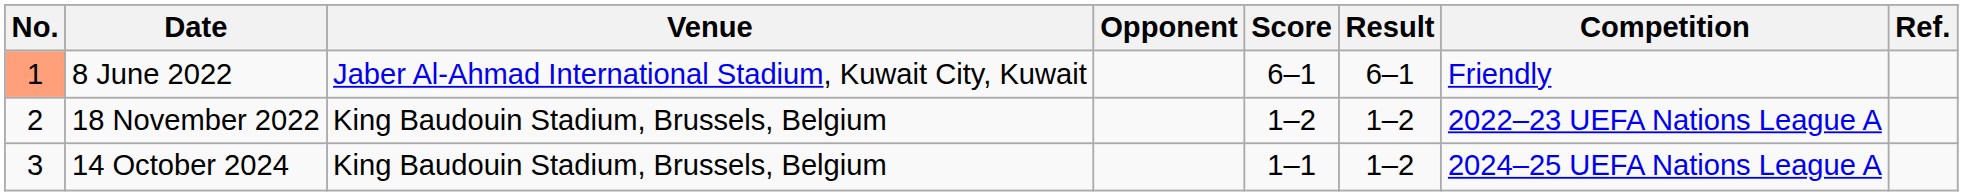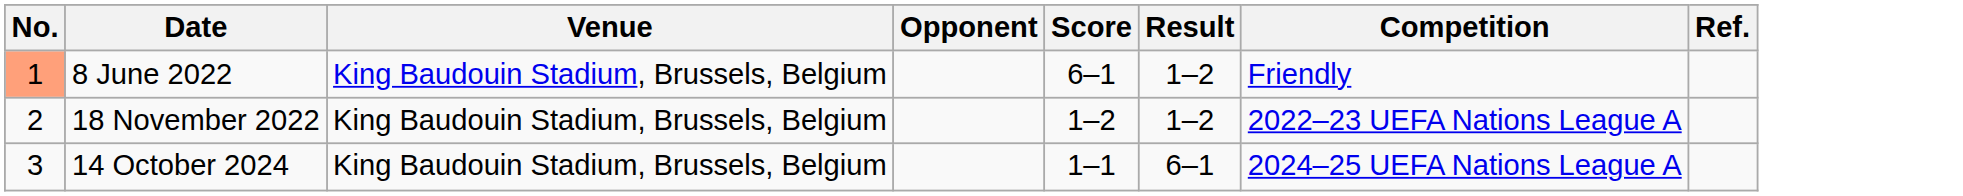 <table class="wikitable">
 <tr>
 <th scope="col">No.</th>
 <th scope="col">Date</th>
 <th scope="col">Venue</th>
 <th scope="col">Opponent</th>
 <th scope="col">Score</th>
 <th scope="col">Result</th>
 <th scope="col">Competition</th>
 <th scope="col">Ref.</th>
 </tr>
 <tr>
 <td align="center" style="background: lightsalmon;">1</td>
 <td>8 June 2022</td>
-<td><a href='#'>Jaber Al-Ahmad International Stadium</a>, Kuwait City, Kuwait</td>
+<td><a href='#'>King Baudouin Stadium</a>, Brussels, Belgium</td>
 <td></td>
 <td align="center">6–1</td>
-<td align="center">6–1</td>
+<td align="center">1–2</td>
 <td><a href='#'>Friendly</a></td>
 <td align="center"></td>
 </tr>
 <tr>
 <td align="center">2</td>
 <td>18 November 2022</td>
 <td>King Baudouin Stadium, Brussels, Belgium</td>
 <td></td>
 <td align="center">1–2</td>
 <td align="center">1–2</td>
 <td><a href='#'>2022–23 UEFA Nations League A</a></td>
 <td align="center"></td>
 </tr>
 <tr>
 <td align="center">3</td>
 <td>14 October 2024</td>
 <td>King Baudouin Stadium, Brussels, Belgium</td>
 <td></td>
 <td align="center">1–1</td>
-<td align="center">1–2</td>
+<td align="center">6–1</td>
 <td><a href='#'>2024–25 UEFA Nations League A</a></td>
 <td align="center"></td>
 </tr>
 </table>
